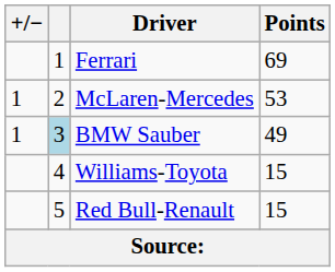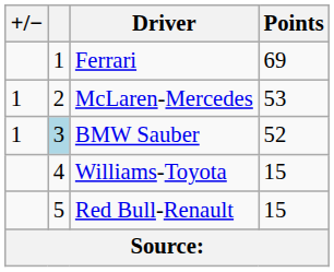 <table class="wikitable" style="font-size: 85%;">
 <tr>
 <th scope="col">+/−</th>
 <th scope="col"></th>
 <th scope="col">Driver</th>
 <th scope="col">Points</th>
 </tr>
 <tr>
 <td></td>
 <td align="center">1</td>
 <td> <a href='#'>Ferrari</a></td>
 <td>69</td>
 </tr>
 <tr>
 <td> 1</td>
 <td align="center">2</td>
 <td> <a href='#'>McLaren</a>-<a href='#'>Mercedes</a></td>
 <td>53</td>
 </tr>
 <tr>
 <td> 1</td>
 <td align="center" style="background: lightblue;">3</td>
 <td> <a href='#'>BMW Sauber</a></td>
-<td>49</td>
+<td>52</td>
 </tr>
 <tr>
 <td></td>
 <td align="center">4</td>
 <td> <a href='#'>Williams</a>-<a href='#'>Toyota</a></td>
 <td>15</td>
 </tr>
 <tr>
 <td></td>
 <td align="center">5</td>
 <td> <a href='#'>Red Bull</a>-<a href='#'>Renault</a></td>
 <td>15</td>
 </tr>
 <tr>
 <th colspan=4>Source:</th>
 </tr>
 </table>
